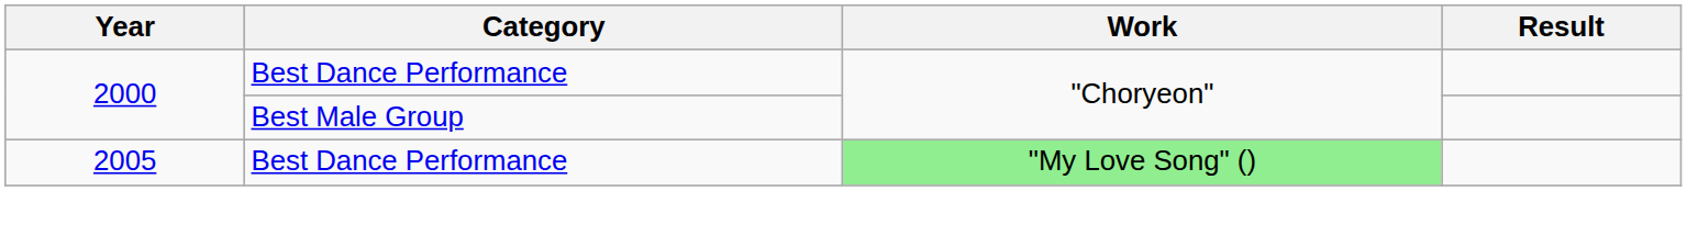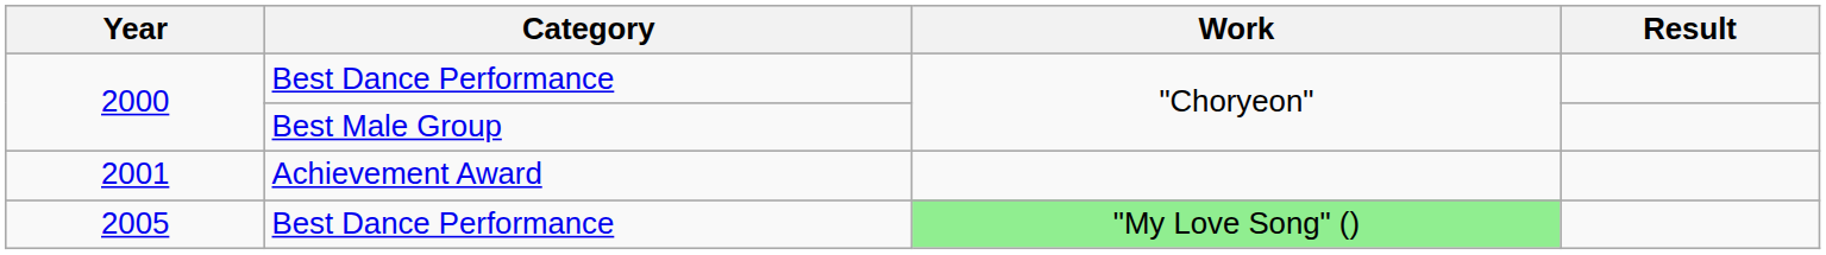 <table | width="75%" class="wikitable sortable">
 <tr>
 <th width="10%">Year</th>
 <th width="25%">Category</th>
 <th width="25%">Work</th>
 <th width="10%">Result</th>
 </tr>
 <tr>
 <td align="center" rowspan=2><a href='#'>2000</a></td>
 <td><a href='#'>Best Dance Performance</a></td>
 <td align="center" rowspan=2>"Choryeon"</td>
 <td></td>
 </tr>
 <tr>
 <td><a href='#'>Best Male Group</a></td>
 <td></td>
 </tr>
 <tr>
+<td align="center"><a href='#'>2001</a></td>
+<td><a href='#'>Achievement Award</a></td>
+<td></td>
+<td></td>
+</tr>
+<tr>
 <td align="center"><a href='#'>2005</a></td>
 <td><a href='#'>Best Dance Performance</a></td>
 <td align=center style="background: lightgreen;">"My Love Song" ()</td>
 <td></td>
 </tr>
 </table>
